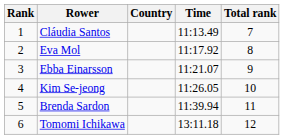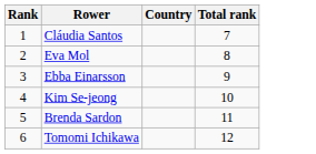 <table class="wikitable" style="text-align:center">
 <tr>
 <th>Rank</th>
 <th>Rower</th>
 <th>Country</th>
-<th>Time</th>
 <th>Total rank</th>
 </tr>
 <tr>
 <td>1</td>
 <td align="left"><a href='#'>Cláudia Santos</a></td>
 <td align="left"></td>
-<td>11:13.49</td>
 <td>7</td>
 </tr>
 <tr>
 <td>2</td>
 <td align="left"><a href='#'>Eva Mol</a></td>
 <td align="left"></td>
-<td>11:17.92</td>
 <td>8</td>
 </tr>
 <tr>
 <td>3</td>
 <td align="left"><a href='#'>Ebba Einarsson</a></td>
 <td align="left"></td>
-<td>11:21.07</td>
 <td>9</td>
 </tr>
 <tr>
 <td>4</td>
 <td align="left"><a href='#'>Kim Se-jeong</a></td>
 <td align="left"></td>
-<td>11:26.05</td>
 <td>10</td>
 </tr>
 <tr>
 <td>5</td>
 <td align="left"><a href='#'>Brenda Sardon</a></td>
 <td align="left"></td>
-<td>11:39.94</td>
 <td>11</td>
 </tr>
 <tr>
 <td>6</td>
 <td align="left"><a href='#'>Tomomi Ichikawa</a></td>
 <td align="left"></td>
-<td>13:11.18</td>
 <td>12</td>
 </tr>
 </table>
